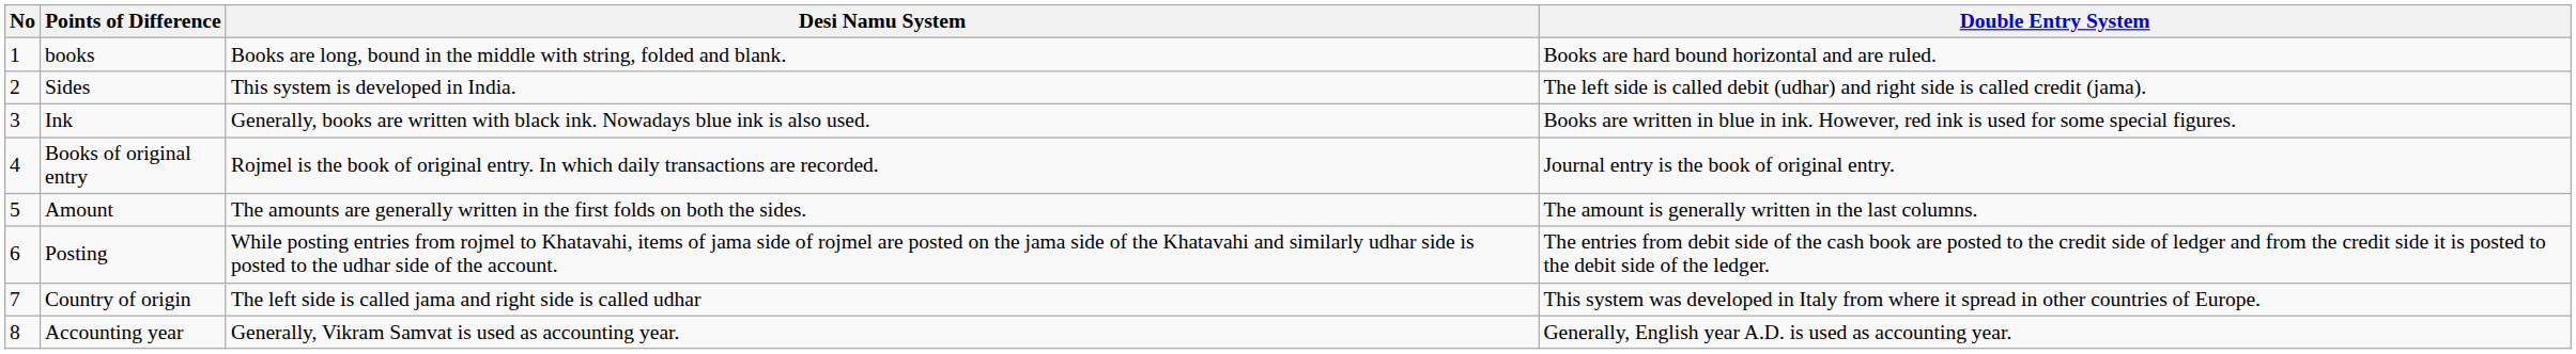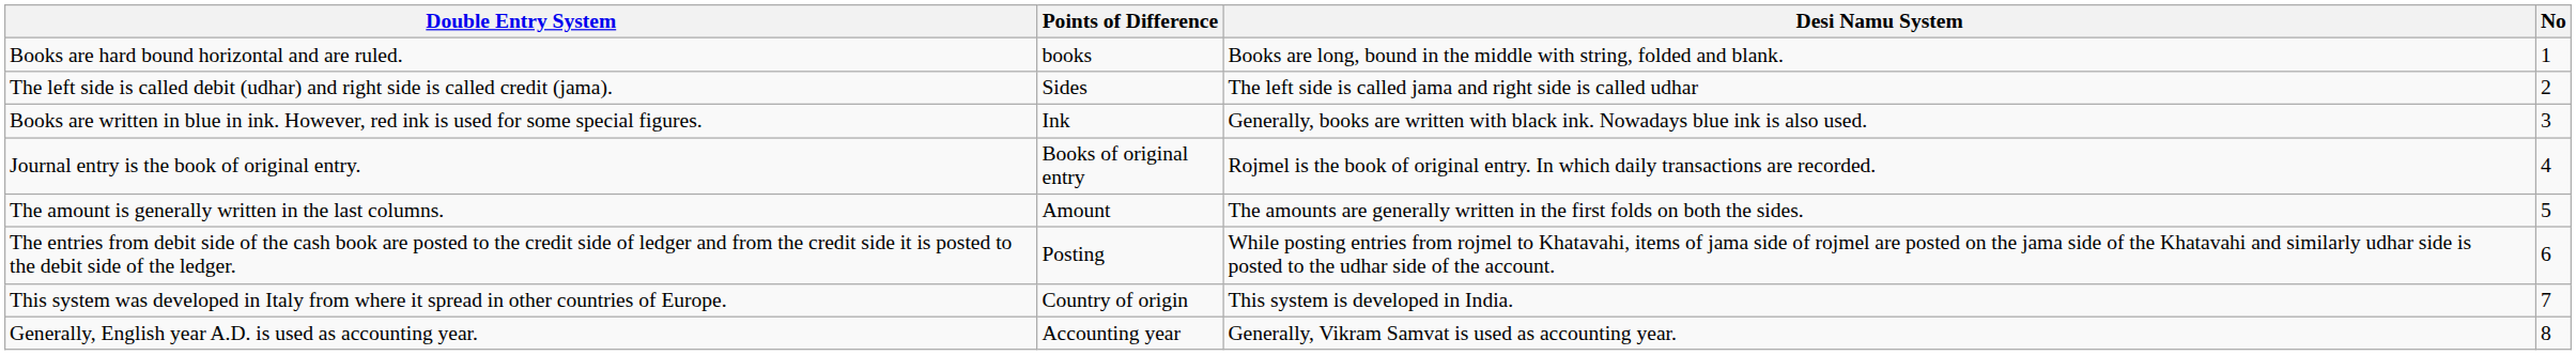 <table class="wikitable">
 <tr>
-<th>No</th>
+<th><a href='#'>Double Entry System</a></th>
 <th>Points of Difference</th>
 <th>Desi Namu System</th>
-<th><a href='#'>Double Entry System</a></th>
+<th>No</th>
 </tr>
 <tr>
-<td>1</td>
+<td>Books are hard bound horizontal and are ruled.</td>
 <td>books</td>
 <td>Books are long, bound in the middle with string, folded and blank.</td>
-<td>Books are hard bound horizontal and are ruled.</td>
+<td>1</td>
 </tr>
 <tr>
+<td>The left side is called debit (udhar) and right side is called credit (jama).</td>
+<td>Sides</td>
+<td>The left side is called jama and right side is called udhar</td>
 <td>2</td>
-<td>Sides</td>
-<td>This system is developed in India.</td>
-<td>The left side is called debit (udhar) and right side is called credit (jama).</td>
 </tr>
 <tr>
-<td>3</td>
+<td>Books are written in blue in ink. However, red ink is used for some special figures.</td>
 <td>Ink</td>
 <td>Generally, books are written with black ink. Nowadays blue ink is also used.</td>
-<td>Books are written in blue in ink. However, red ink is used for some special figures.</td>
+<td>3</td>
 </tr>
 <tr>
-<td>4</td>
+<td>Journal entry is the book of original entry.</td>
 <td>Books of original entry</td>
 <td>Rojmel is the book of original entry. In which daily transactions are recorded.</td>
-<td>Journal entry is the book of original entry.</td>
+<td>4</td>
 </tr>
 <tr>
-<td>5</td>
+<td>The amount is generally written in the last columns.</td>
 <td>Amount</td>
 <td>The amounts are generally written in the first folds on both the sides.</td>
-<td>The amount is generally written in the last columns.</td>
+<td>5</td>
 </tr>
 <tr>
-<td>6</td>
+<td>The entries from debit side of the cash book are posted to the credit side of ledger and from the credit side it is posted to the debit side of the ledger.</td>
 <td>Posting</td>
 <td>While posting entries from rojmel to Khatavahi, items of jama side of rojmel are posted on the jama side of the Khatavahi and similarly udhar side is posted to the udhar side of the account.</td>
-<td>The entries from debit side of the cash book are posted to the credit side of ledger and from the credit side it is posted to the debit side of the ledger.</td>
+<td>6</td>
 </tr>
 <tr>
+<td>This system was developed in Italy from where it spread in other countries of Europe.</td>
+<td>Country of origin</td>
+<td>This system is developed in India.</td>
 <td>7</td>
-<td>Country of origin</td>
-<td>The left side is called jama and right side is called udhar</td>
-<td>This system was developed in Italy from where it spread in other countries of Europe.</td>
 </tr>
 <tr>
-<td>8</td>
+<td>Generally,  English year A.D. is used as accounting year.</td>
 <td>Accounting year</td>
 <td>Generally, Vikram Samvat is used as accounting year.</td>
-<td>Generally,  English year A.D. is used as accounting year.</td>
+<td>8</td>
 </tr>
 </table>
